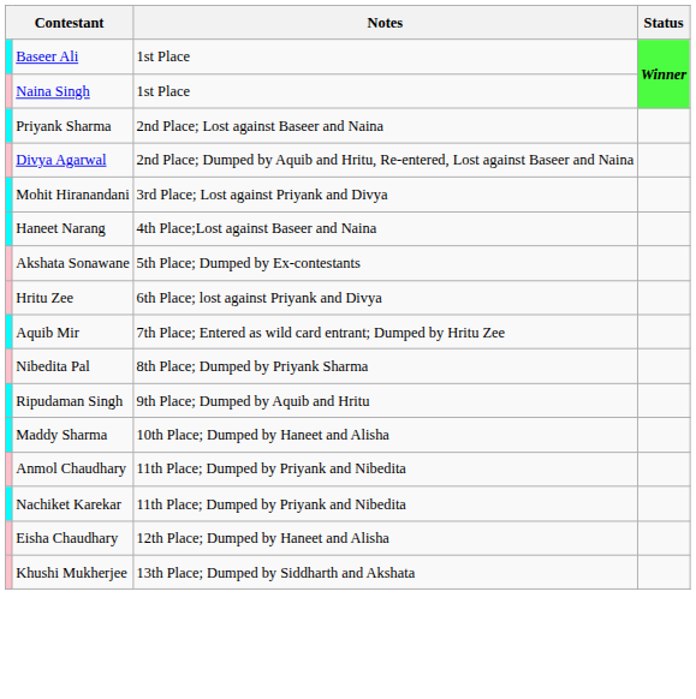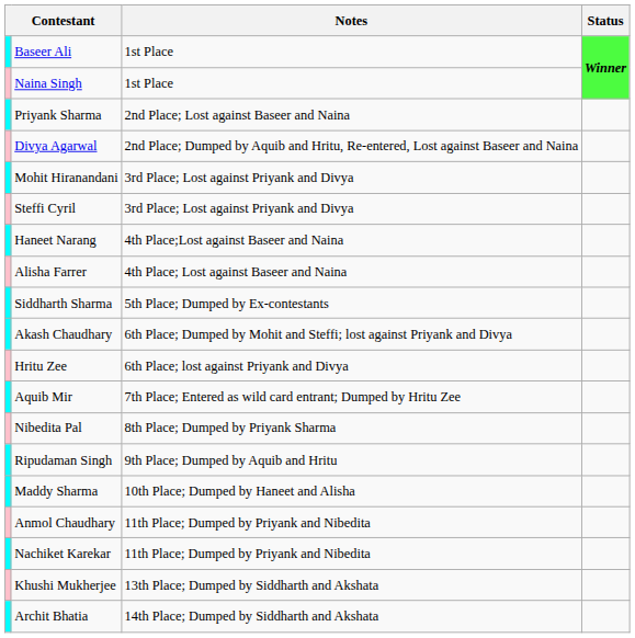 <table class="wikitable sortable" style="font-size: 85%;  line-height: 25px; width: auto;">
 <tr>
 <th colspan="2">Contestant</th>
 <th scope="col">Notes</th>
 <th scope="col">Status</th>
 </tr>
 <tr>
 <th style="background:#00FFFF;"></th>
 <td><a href='#'>Baseer Ali</a></td>
 <td>1st Place</td>
 <td rowspan="2" style="background:#4CFC40;"!><strong><em>Winner</em></strong></td>
 </tr>
 <tr>
 <th style="background:#FFC0CB;"></th>
 <td><a href='#'>Naina Singh</a></td>
 <td>1st Place</td>
 </tr>
 <tr>
 <th style="background:#00FFFF;"></th>
 <td>Priyank Sharma</td>
 <td>2nd Place; Lost against Baseer and Naina</td>
 <td></td>
 </tr>
 <tr>
 <th style="background:#FFC0CB;"></th>
 <td><a href='#'>Divya Agarwal</a></td>
 <td>2nd Place; Dumped by Aquib and Hritu, Re-entered, Lost against Baseer and Naina</td>
 <td></td>
 </tr>
 <tr>
 <th style="background:#00FFFF;"></th>
 <td>Mohit Hiranandani</td>
 <td>3rd Place; Lost against Priyank and Divya</td>
 <td></td>
 </tr>
 <tr>
+<th style="background:#FFC0CB;"></th>
+<td>Steffi Cyril</td>
+<td>3rd Place; Lost against Priyank and Divya</td>
+<td></td>
+</tr>
+<tr>
 <th style="background:#00FFFF;"></th>
 <td>Haneet Narang</td>
 <td>4th Place;Lost against Baseer and Naina</td>
 <td></td>
 </tr>
 <tr>
 <th style="background:#FFC0CB;"></th>
-<td>Akshata Sonawane</td>
+<td>Alisha Farrer</td>
+<td>4th Place; Lost against Baseer and Naina</td>
+<td></td>
+</tr>
+<tr>
+<th style="background:#00FFFF;"></th>
+<td>Siddharth Sharma</td>
 <td>5th Place; Dumped by Ex-contestants</td>
+<td></td>
+</tr>
+<tr>
+<th style="background:#00FFFF;"></th>
+<td>Akash Chaudhary</td>
+<td>6th Place; Dumped by Mohit and Steffi; lost against Priyank and Divya</td>
 <td></td>
 </tr>
 <tr>
 <th style="background:#FFC0CB;"></th>
 <td>Hritu Zee</td>
 <td>6th Place; lost against Priyank and Divya</td>
 <td></td>
 </tr>
 <tr>
 <th style="background:#00FFFF;"></th>
 <td>Aquib Mir</td>
 <td>7th Place; Entered as wild card entrant; Dumped by Hritu Zee</td>
 <td></td>
 </tr>
 <tr>
 <th style="background:#FFC0CB;"></th>
 <td>Nibedita Pal</td>
 <td>8th Place; Dumped by Priyank Sharma</td>
 <td></td>
 </tr>
 <tr>
 <th style="background:#00FFFF;"></th>
 <td>Ripudaman Singh</td>
 <td>9th Place; Dumped by Aquib and Hritu</td>
 <td></td>
 </tr>
 <tr>
 <th style="background:#00FFFF;"></th>
 <td>Maddy Sharma</td>
 <td>10th Place; Dumped by Haneet and Alisha</td>
 <td></td>
 </tr>
 <tr>
 <th style="background:#FFC0CB;"></th>
 <td>Anmol Chaudhary</td>
 <td>11th Place; Dumped by Priyank and Nibedita</td>
 <td></td>
 </tr>
 <tr>
 <th style="background:#00FFFF;"></th>
 <td>Nachiket Karekar</td>
 <td>11th Place; Dumped by Priyank and Nibedita</td>
 <td></td>
 </tr>
 <tr>
 <th style="background:#FFC0CB;"></th>
-<td>Eisha Chaudhary</td>
-<td>12th Place; Dumped by Haneet and Alisha</td>
-<td></td>
-</tr>
-<tr>
-<th style="background:#FFC0CB;"></th>
 <td>Khushi Mukherjee</td>
 <td>13th Place; Dumped by Siddharth and Akshata</td>
 <td></td>
 </tr>
+<tr>
+<th style="background:#00FFFF;"></th>
+<td>Archit Bhatia</td>
+<td>14th Place; Dumped by Siddharth and Akshata</td>
+<td></td>
+</tr>
 </table>
